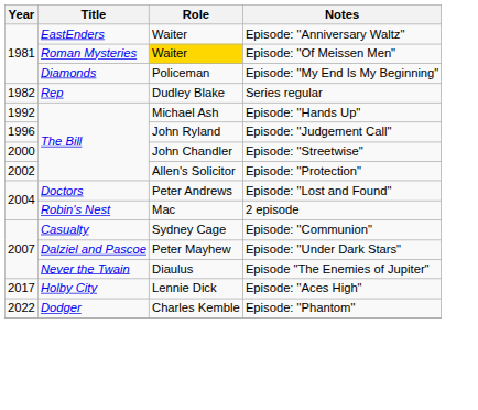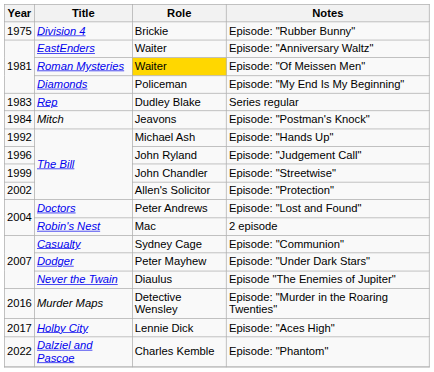 <table class="wikitable">
 <tr>
 <th>Year</th>
 <th>Title</th>
 <th>Role</th>
 <th>Notes</th>
+</tr>
+<tr>
+<td>1975</td>
+<td><em><a href='#'>Division 4</a></em></td>
+<td>Brickie</td>
+<td>Episode: "Rubber Bunny"</td>
 </tr>
 <tr>
 <td rowspan="3">1981</td>
 <td><em><a href='#'>EastEnders</a></em></td>
 <td>Waiter</td>
 <td>Episode: "Anniversary Waltz"</td>
 </tr>
 <tr>
 <td><em><a href='#'>Roman Mysteries</a></em></td>
 <td style="background: gold;">Waiter</td>
 <td>Episode: "Of Meissen Men"</td>
 </tr>
 <tr>
 <td><em><a href='#'>Diamonds</a></em></td>
 <td>Policeman</td>
 <td>Episode: "My End Is My Beginning"</td>
 </tr>
 <tr>
-<td>1982</td>
+<td>1983</td>
 <td><em><a href='#'>Rep</a></em></td>
 <td>Dudley Blake</td>
 <td>Series regular</td>
+</tr>
+<tr>
+<td>1984</td>
+<td><em>Mitch</em></td>
+<td>Jeavons</td>
+<td>Episode: "Postman's Knock"</td>
 </tr>
 <tr>
 <td>1992</td>
 <td rowspan="4"><em><a href='#'>The Bill</a></em></td>
 <td>Michael Ash</td>
 <td>Episode: "Hands Up"</td>
 </tr>
 <tr>
 <td>1996</td>
 <td>John Ryland</td>
 <td>Episode: "Judgement Call"</td>
 </tr>
 <tr>
-<td>2000</td>
+<td>1999</td>
 <td>John Chandler</td>
 <td>Episode: "Streetwise"</td>
 </tr>
 <tr>
 <td>2002</td>
 <td>Allen's Solicitor</td>
 <td>Episode: "Protection"</td>
 </tr>
 <tr>
 <td rowspan="2">2004</td>
 <td><em><a href='#'>Doctors</a></em></td>
 <td>Peter Andrews</td>
 <td>Episode: "Lost and Found"</td>
 </tr>
 <tr>
 <td><em><a href='#'>Robin's Nest</a></em></td>
 <td>Mac</td>
 <td>2 episode</td>
 </tr>
 <tr>
 <td rowspan="3">2007</td>
 <td><em><a href='#'>Casualty</a></em></td>
 <td>Sydney Cage</td>
 <td>Episode: "Communion"</td>
 </tr>
 <tr>
-<td><em><a href='#'>Dalziel and Pascoe</a></em></td>
+<td><em><a href='#'>Dodger</a></em></td>
 <td>Peter Mayhew</td>
 <td>Episode: "Under Dark Stars"</td>
 </tr>
 <tr>
 <td><em><a href='#'>Never the Twain</a></em></td>
 <td>Diaulus</td>
 <td>Episode "The Enemies of Jupiter"</td>
 </tr>
 <tr>
+<td>2016</td>
+<td><em>Murder Maps</em></td>
+<td>Detective Wensley</td>
+<td>Episode: "Murder in the Roaring Twenties"</td>
+</tr>
+<tr>
 <td>2017</td>
 <td><em><a href='#'>Holby City</a></em></td>
 <td>Lennie Dick</td>
 <td>Episode: "Aces High"</td>
 </tr>
 <tr>
 <td>2022</td>
-<td><em><a href='#'>Dodger</a></em></td>
+<td><em><a href='#'>Dalziel and Pascoe</a></em></td>
 <td>Charles Kemble</td>
 <td>Episode: "Phantom"</td>
 </tr>
 <tr>
 </tr>
 </table>
